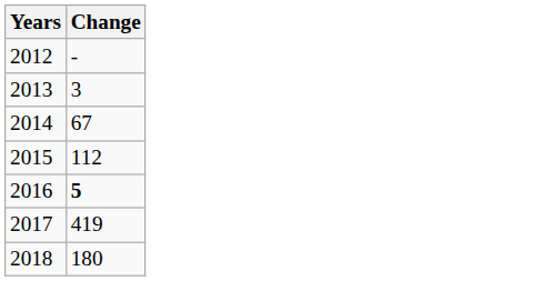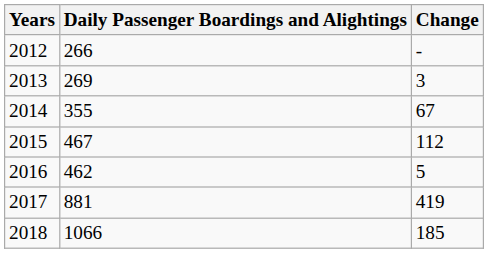 <table class="wikitable sortable">
 <tr>
 <th>Years</th>
+<th>Daily Passenger Boardings and Alightings </th>
 <th>Change</th>
 </tr>
 <tr>
 <td>2012</td>
+<td>266</td>
 <td>-</td>
 </tr>
 <tr>
 <td>2013</td>
+<td>269</td>
 <td> 3</td>
 </tr>
 <tr>
 <td>2014</td>
+<td>355</td>
 <td> 67</td>
 </tr>
 <tr>
 <td>2015</td>
+<td>467</td>
 <td> 112</td>
 </tr>
 <tr>
 <td>2016</td>
-<td><strong> 5</strong></td>
+<td>462</td>
+<td> 5</td>
 </tr>
 <tr>
 <td>2017</td>
+<td>881</td>
 <td> 419</td>
 </tr>
 <tr>
 <td>2018</td>
-<td> 180</td>
+<td>1066</td>
+<td> 185</td>
 </tr>
 </table>
